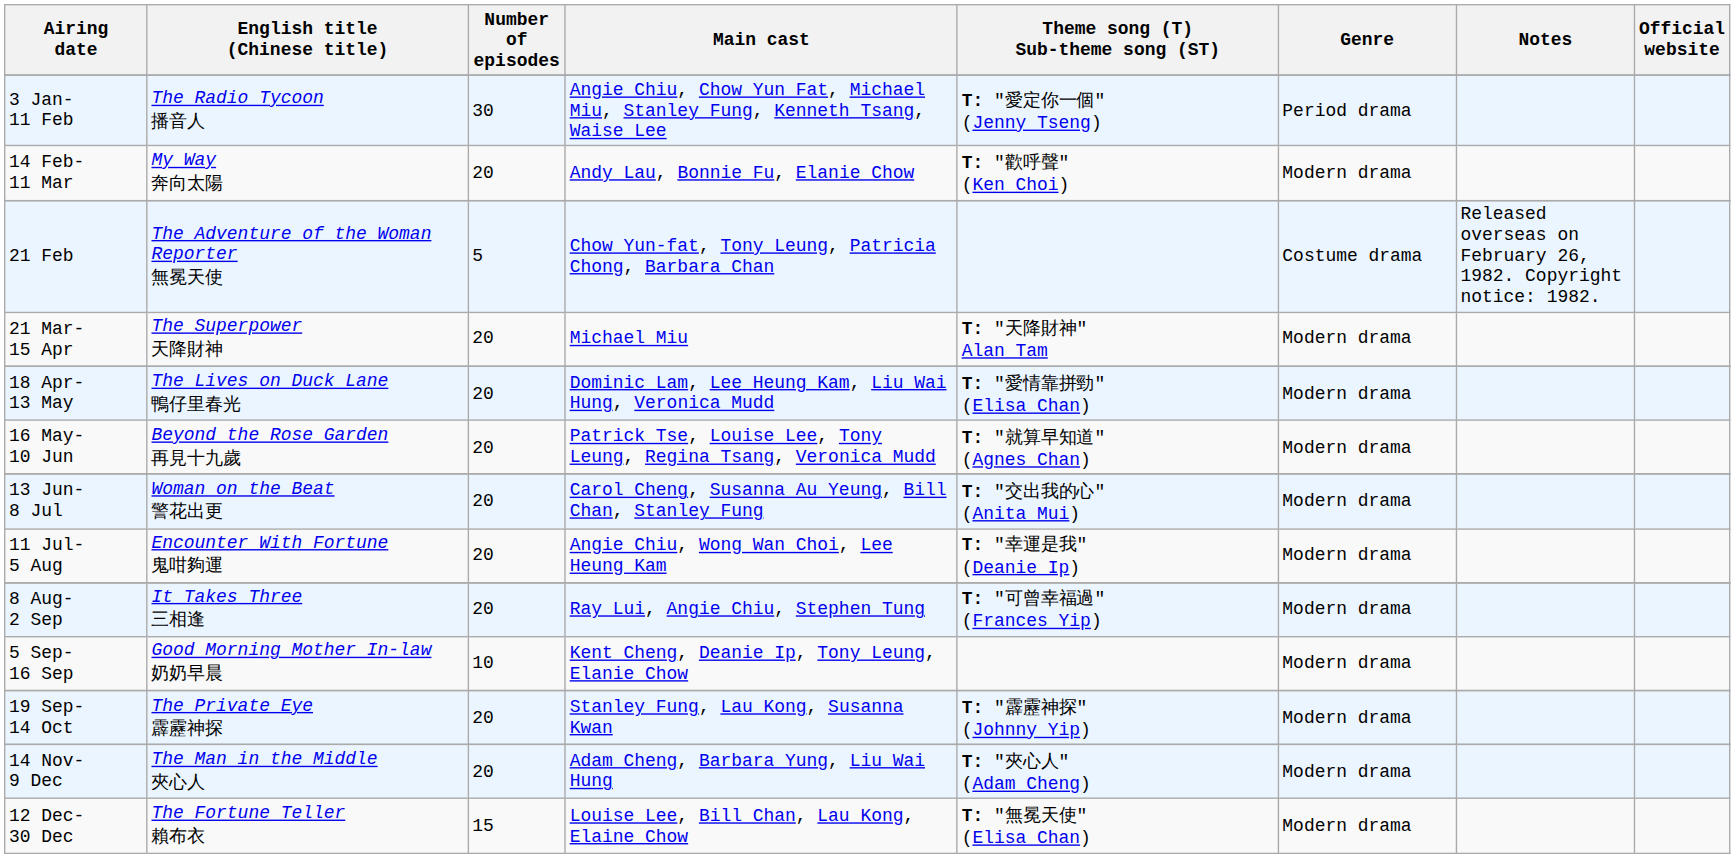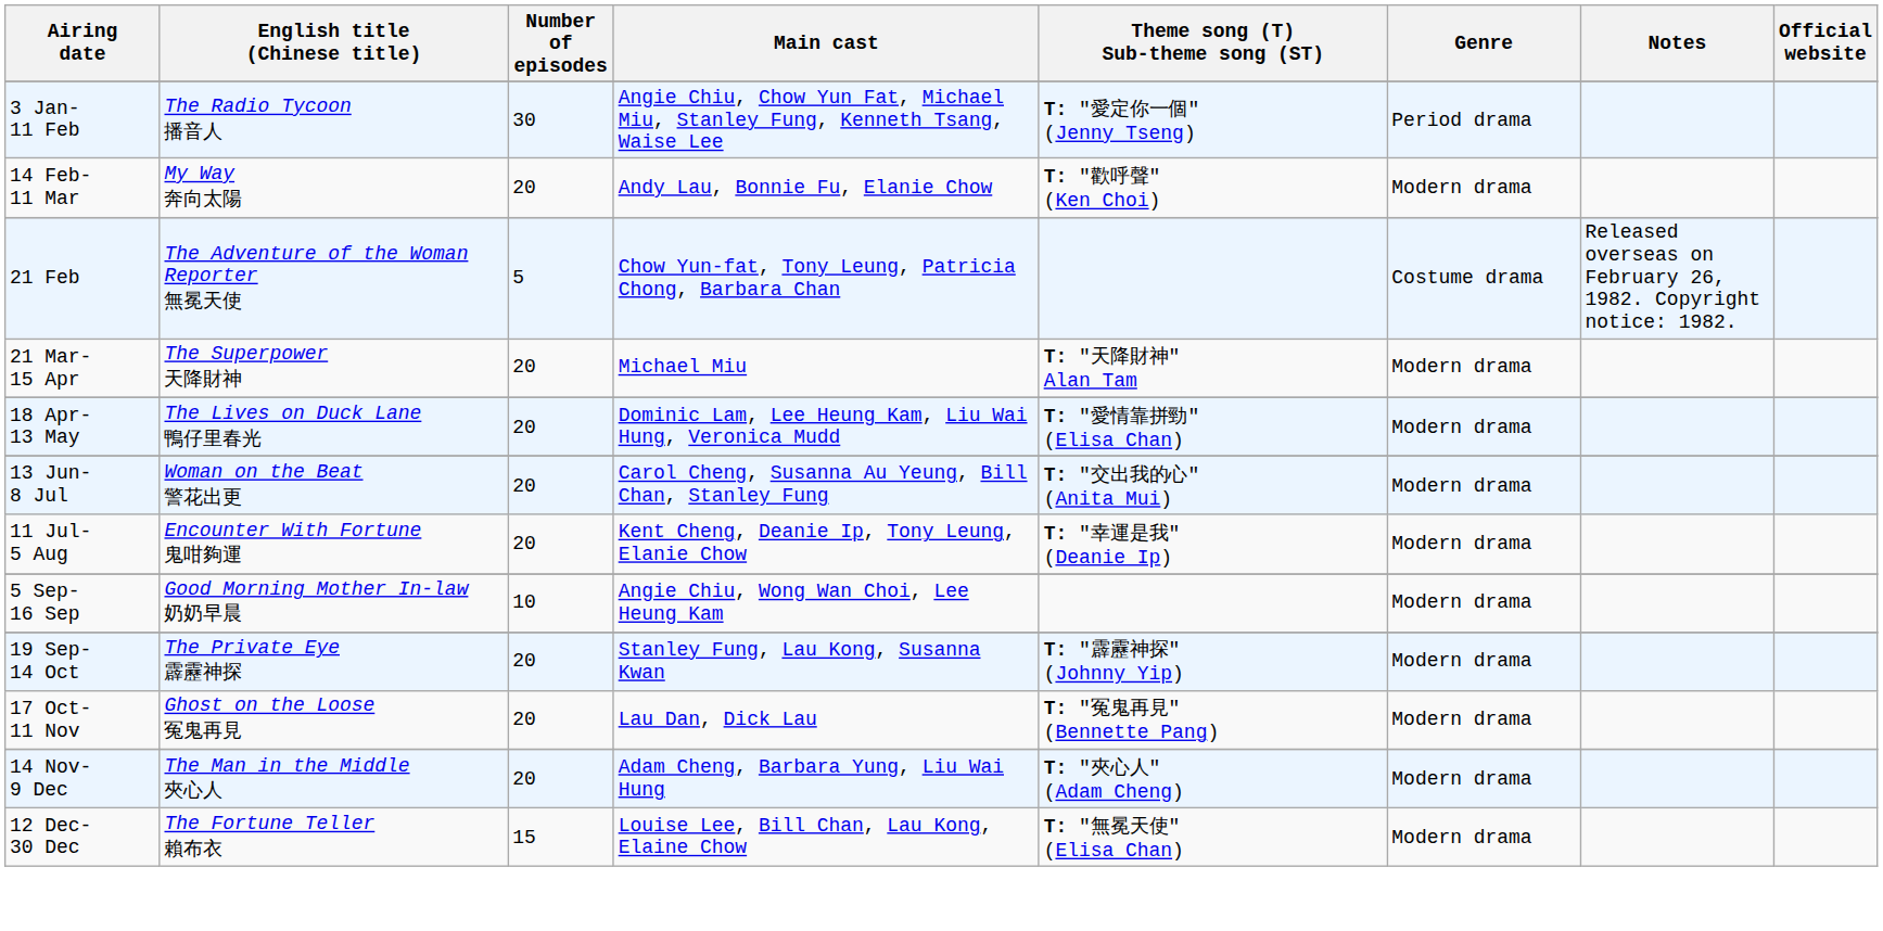 <table class="wikitable">
 <tr>
 <th align=center width=8% bgcolor="silver">Airing<br>date</th>
 <th align=center width=18% bgcolor="silver">English title <br> (Chinese title)</th>
 <th align=center width=5% bgcolor="silver">Number of episodes</th>
 <th align=center width=22% bgcolor="silver">Main cast</th>
 <th align=center width=18% bgcolor="silver">Theme song (T) <br>Sub-theme song (ST)</th>
 <th align=center width=10% bgcolor="silver">Genre</th>
 <th align=center width=10% bgcolor="silver">Notes</th>
 <th align=center width=1% bgcolor="silver">Official website</th>
 </tr>
 <tr>
 </tr>
 <tr ---- bgcolor="#ebf5ff">
 <td>3 Jan- <br> 11 Feb</td>
 <td><em><a href='#'>The Radio Tycoon</a></em> <br> 播音人</td>
 <td>30</td>
 <td><a href='#'>Angie Chiu</a>, <a href='#'>Chow Yun Fat</a>, <a href='#'>Michael Miu</a>, <a href='#'>Stanley Fung</a>, <a href='#'>Kenneth Tsang</a>, <a href='#'>Waise Lee</a></td>
 <td><strong>T:</strong> "愛定你一個" <br> (<a href='#'>Jenny Tseng</a>)</td>
 <td>Period drama</td>
 <td></td>
 <td></td>
 </tr>
 <tr>
 <td>14 Feb- <br> 11 Mar</td>
 <td><em><a href='#'>My Way</a></em> <br> 奔向太陽</td>
 <td>20</td>
 <td><a href='#'>Andy Lau</a>, <a href='#'>Bonnie Fu</a>, <a href='#'>Elanie Chow</a></td>
 <td><strong>T:</strong> "歡呼聲" <br> (<a href='#'>Ken Choi</a>)</td>
 <td>Modern drama</td>
 <td></td>
 <td></td>
 </tr>
 <tr>
 </tr>
 <tr ---- bgcolor="#ebf5ff">
 <td>21 Feb</td>
 <td><em><a href='#'>The Adventure of the Woman Reporter</a></em> <br> 無冕天使</td>
 <td>5</td>
 <td><a href='#'>Chow Yun-fat</a>, <a href='#'>Tony Leung</a>, <a href='#'>Patricia Chong</a>, <a href='#'>Barbara Chan</a></td>
 <td></td>
 <td>Costume drama</td>
 <td>Released overseas on February 26, 1982. Copyright notice: 1982.</td>
 <td></td>
 </tr>
 <tr>
 <td>21 Mar- <br> 15 Apr</td>
 <td><em><a href='#'>The Superpower</a></em> <br> 天降財神</td>
 <td>20</td>
 <td><a href='#'>Michael Miu</a></td>
 <td><strong>T:</strong> "天降財神" <br> <a href='#'>Alan Tam</a></td>
 <td>Modern drama</td>
 <td></td>
 <td></td>
 </tr>
 <tr>
 </tr>
 <tr ---- bgcolor="#ebf5ff">
 <td>18 Apr- <br> 13 May</td>
 <td><em><a href='#'>The Lives on Duck Lane</a></em> <br> 鴨仔里春光</td>
 <td>20</td>
 <td><a href='#'>Dominic Lam</a>, <a href='#'>Lee Heung Kam</a>, <a href='#'>Liu Wai Hung</a>, <a href='#'>Veronica Mudd</a></td>
 <td><strong>T:</strong> "愛情靠拼勁" <br> (<a href='#'>Elisa Chan</a>)</td>
 <td>Modern drama</td>
 <td></td>
 <td></td>
 </tr>
 <tr>
-<td>16 May- <br> 10 Jun</td>
-<td><em><a href='#'>Beyond the Rose Garden</a></em> <br> 再見十九歲</td>
-<td>20</td>
-<td><a href='#'>Patrick Tse</a>, <a href='#'>Louise Lee</a>, <a href='#'>Tony Leung</a>, <a href='#'>Regina Tsang</a>, <a href='#'>Veronica Mudd</a></td>
-<td><strong>T:</strong> "就算早知道" <br> (<a href='#'>Agnes Chan</a>)</td>
-<td>Modern drama</td>
-<td></td>
-<td></td>
-</tr>
-<tr>
 </tr>
 <tr ---- bgcolor="#ebf5ff">
 <td>13 Jun- <br> 8 Jul</td>
 <td><em><a href='#'>Woman on the Beat</a></em> <br> 警花出更</td>
 <td>20</td>
 <td><a href='#'>Carol Cheng</a>, <a href='#'>Susanna Au Yeung</a>, <a href='#'>Bill Chan</a>, <a href='#'>Stanley Fung</a></td>
 <td><strong>T:</strong> "交出我的心" <br> (<a href='#'>Anita Mui</a>)</td>
 <td>Modern drama</td>
 <td></td>
 <td></td>
 </tr>
 <tr>
 <td>11 Jul- <br> 5 Aug</td>
 <td><em><a href='#'>Encounter With Fortune</a></em> <br> 鬼咁夠運</td>
 <td>20</td>
-<td><a href='#'>Angie Chiu</a>, <a href='#'>Wong Wan Choi</a>, <a href='#'>Lee Heung Kam</a></td>
+<td><a href='#'>Kent Cheng</a>, <a href='#'>Deanie Ip</a>, <a href='#'>Tony Leung</a>, <a href='#'>Elanie Chow</a></td>
 <td><strong>T:</strong> "幸運是我" <br> (<a href='#'>Deanie Ip</a>)</td>
 <td>Modern drama</td>
 <td></td>
 <td></td>
 </tr>
 <tr>
 </tr>
-<tr ---- bgcolor="#ebf5ff">
-<td>8 Aug- <br> 2 Sep</td>
-<td><em><a href='#'>It Takes Three</a></em> <br> 三相逢</td>
-<td>20</td>
-<td><a href='#'>Ray Lui</a>, <a href='#'>Angie Chiu</a>, <a href='#'>Stephen Tung</a></td>
-<td><strong>T:</strong> "可曾幸福過" <br> (<a href='#'>Frances Yip</a>)</td>
-<td>Modern drama</td>
-<td></td>
-<td></td>
-</tr>
 <tr>
 <td>5 Sep- <br> 16 Sep</td>
 <td><em><a href='#'>Good Morning Mother In-law</a></em> <br> 奶奶早晨</td>
 <td>10</td>
-<td><a href='#'>Kent Cheng</a>, <a href='#'>Deanie Ip</a>, <a href='#'>Tony Leung</a>, <a href='#'>Elanie Chow</a></td>
+<td><a href='#'>Angie Chiu</a>, <a href='#'>Wong Wan Choi</a>, <a href='#'>Lee Heung Kam</a></td>
 <td></td>
 <td>Modern drama</td>
 <td></td>
 <td></td>
 </tr>
 <tr>
 </tr>
 <tr ---- bgcolor="#ebf5ff">
 <td>19 Sep- <br> 14 Oct</td>
 <td><em><a href='#'>The Private Eye</a></em> <br> 霹靂神探</td>
 <td>20</td>
 <td><a href='#'>Stanley Fung</a>, <a href='#'>Lau Kong</a>, <a href='#'>Susanna Kwan</a></td>
 <td><strong>T:</strong> "霹靂神探" <br> (<a href='#'>Johnny Yip</a>)</td>
+<td>Modern drama</td>
+<td></td>
+<td></td>
+</tr>
+<tr>
+<td>17 Oct- <br> 11 Nov</td>
+<td><em><a href='#'>Ghost on the Loose</a></em><br> 冤鬼再見</td>
+<td>20</td>
+<td><a href='#'>Lau Dan</a>, <a href='#'>Dick Lau</a></td>
+<td><strong>T:</strong> "冤鬼再見" <br> (<a href='#'>Bennette Pang</a>)</td>
 <td>Modern drama</td>
 <td></td>
 <td></td>
 </tr>
 <tr>
 </tr>
 <tr ---- bgcolor="#ebf5ff">
 <td>14 Nov- <br> 9 Dec</td>
 <td><em><a href='#'>The Man in the Middle</a></em> <br> 夾心人</td>
 <td>20</td>
 <td><a href='#'>Adam Cheng</a>, <a href='#'>Barbara Yung</a>, <a href='#'>Liu Wai Hung</a></td>
 <td><strong>T:</strong> "夾心人" <br> (<a href='#'>Adam Cheng</a>)</td>
 <td>Modern drama</td>
 <td></td>
 <td> </td>
 </tr>
 <tr>
 <td>12 Dec- <br> 30 Dec</td>
 <td><em><a href='#'>The Fortune Teller</a></em> <br> 賴布衣</td>
 <td>15</td>
 <td><a href='#'>Louise Lee</a>, <a href='#'>Bill Chan</a>, <a href='#'>Lau Kong</a>, <a href='#'>Elaine Chow</a></td>
 <td><strong>T:</strong> "無冕天使" <br> (<a href='#'>Elisa Chan</a>)</td>
 <td>Modern drama</td>
 <td></td>
 <td></td>
 </tr>
 </table>
